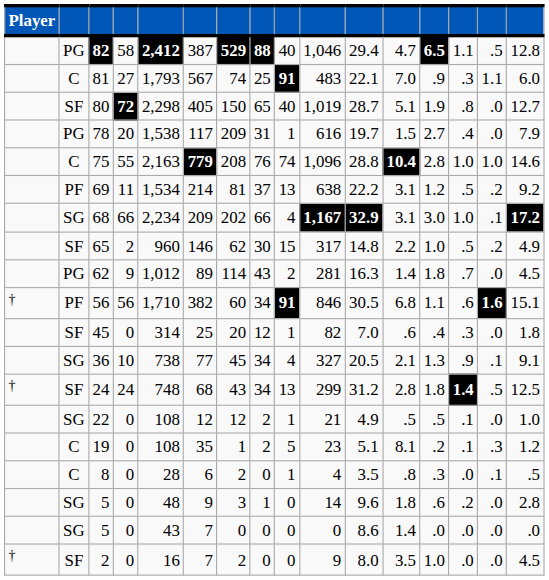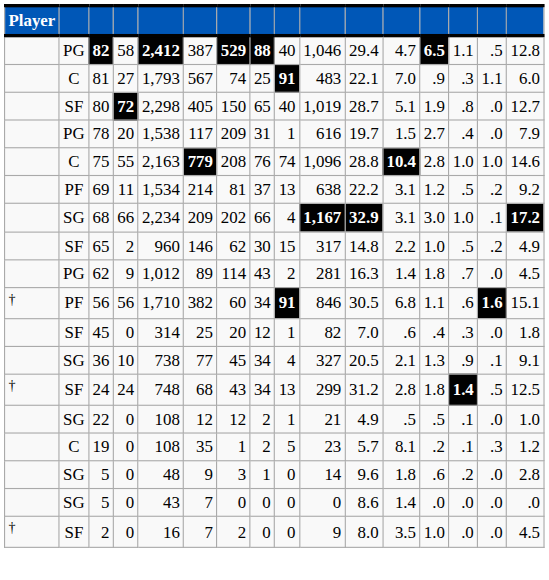 <table class="wikitable sortable" style="font-size: 95%; text-align:right;">
 <tr>
 <th style="background:#0057B7; color:#FFFFFF; border-top:#010101 3px solid; border-bottom:#010101 3px solid;">Player</th>
 <th style="background:#0057B7; color:#FFFFFF; border-top:#010101 3px solid; border-bottom:#010101 3px solid;"></th>
 <th style="background:#0057B7; color:#FFFFFF; border-top:#010101 3px solid; border-bottom:#010101 3px solid;"></th>
 <th style="background:#0057B7; color:#FFFFFF; border-top:#010101 3px solid; border-bottom:#010101 3px solid;"></th>
 <th style="background:#0057B7; color:#FFFFFF; border-top:#010101 3px solid; border-bottom:#010101 3px solid;"></th>
 <th style="background:#0057B7; color:#FFFFFF; border-top:#010101 3px solid; border-bottom:#010101 3px solid;"></th>
 <th style="background:#0057B7; color:#FFFFFF; border-top:#010101 3px solid; border-bottom:#010101 3px solid;"></th>
 <th style="background:#0057B7; color:#FFFFFF; border-top:#010101 3px solid; border-bottom:#010101 3px solid;"></th>
 <th style="background:#0057B7; color:#FFFFFF; border-top:#010101 3px solid; border-bottom:#010101 3px solid;"></th>
 <th style="background:#0057B7; color:#FFFFFF; border-top:#010101 3px solid; border-bottom:#010101 3px solid;"></th>
 <th style="background:#0057B7; color:#FFFFFF; border-top:#010101 3px solid; border-bottom:#010101 3px solid;"></th>
 <th style="background:#0057B7; color:#FFFFFF; border-top:#010101 3px solid; border-bottom:#010101 3px solid;"></th>
 <th style="background:#0057B7; color:#FFFFFF; border-top:#010101 3px solid; border-bottom:#010101 3px solid;"></th>
 <th style="background:#0057B7; color:#FFFFFF; border-top:#010101 3px solid; border-bottom:#010101 3px solid;"></th>
 <th style="background:#0057B7; color:#FFFFFF; border-top:#010101 3px solid; border-bottom:#010101 3px solid;"></th>
 <th style="background:#0057B7; color:#FFFFFF; border-top:#010101 3px solid; border-bottom:#010101 3px solid;"></th>
 </tr>
 <tr>
 <td style="text-align:left;"></td>
 <td style="text-align:center;">PG</td>
 <td style="background:#010101; color:#FFFFFF;"><strong>82</strong></td>
 <td>58</td>
 <td style="background:#010101; color:#FFFFFF;"><strong>2,412</strong></td>
 <td>387</td>
 <td style="background:#010101; color:#FFFFFF;"><strong>529</strong></td>
 <td style="background:#010101; color:#FFFFFF;"><strong>88</strong></td>
 <td>40</td>
 <td>1,046</td>
 <td>29.4</td>
 <td>4.7</td>
 <td style="background:#010101; color:#FFFFFF;"><strong>6.5</strong></td>
 <td>1.1</td>
 <td>.5</td>
 <td>12.8</td>
 </tr>
 <tr>
 <td style="text-align:left;"></td>
 <td style="text-align:center;">C</td>
 <td>81</td>
 <td>27</td>
 <td>1,793</td>
 <td>567</td>
 <td>74</td>
 <td>25</td>
 <td style="background:#010101; color:#FFFFFF;"><strong>91</strong></td>
 <td>483</td>
 <td>22.1</td>
 <td>7.0</td>
 <td>.9</td>
 <td>.3</td>
 <td>1.1</td>
 <td>6.0</td>
 </tr>
 <tr>
 <td style="text-align:left;"></td>
 <td style="text-align:center;">SF</td>
 <td>80</td>
 <td style="background:#010101; color:#FFFFFF;"><strong>72</strong></td>
 <td>2,298</td>
 <td>405</td>
 <td>150</td>
 <td>65</td>
 <td>40</td>
 <td>1,019</td>
 <td>28.7</td>
 <td>5.1</td>
 <td>1.9</td>
 <td>.8</td>
 <td>.0</td>
 <td>12.7</td>
 </tr>
 <tr>
 <td style="text-align:left;"></td>
 <td style="text-align:center;">PG</td>
 <td>78</td>
 <td>20</td>
 <td>1,538</td>
 <td>117</td>
 <td>209</td>
 <td>31</td>
 <td>1</td>
 <td>616</td>
 <td>19.7</td>
 <td>1.5</td>
 <td>2.7</td>
 <td>.4</td>
 <td>.0</td>
 <td>7.9</td>
 </tr>
 <tr>
 <td style="text-align:left;"></td>
 <td style="text-align:center;">C</td>
 <td>75</td>
 <td>55</td>
 <td>2,163</td>
 <td style="background:#010101; color:#FFFFFF;"><strong>779</strong></td>
 <td>208</td>
 <td>76</td>
 <td>74</td>
 <td>1,096</td>
 <td>28.8</td>
 <td style="background:#010101; color:#FFFFFF;"><strong>10.4</strong></td>
 <td>2.8</td>
 <td>1.0</td>
 <td>1.0</td>
 <td>14.6</td>
 </tr>
 <tr>
 <td style="text-align:left;"></td>
 <td style="text-align:center;">PF</td>
 <td>69</td>
 <td>11</td>
 <td>1,534</td>
 <td>214</td>
 <td>81</td>
 <td>37</td>
 <td>13</td>
 <td>638</td>
 <td>22.2</td>
 <td>3.1</td>
 <td>1.2</td>
 <td>.5</td>
 <td>.2</td>
 <td>9.2</td>
 </tr>
 <tr>
 <td style="text-align:left;"></td>
 <td style="text-align:center;">SG</td>
 <td>68</td>
 <td>66</td>
 <td>2,234</td>
 <td>209</td>
 <td>202</td>
 <td>66</td>
 <td>4</td>
 <td style="background:#010101; color:#FFFFFF;"><strong>1,167</strong></td>
 <td style="background:#010101; color:#FFFFFF;"><strong>32.9</strong></td>
 <td>3.1</td>
 <td>3.0</td>
 <td>1.0</td>
 <td>.1</td>
 <td style="background:#010101; color:#FFFFFF;"><strong>17.2</strong></td>
 </tr>
 <tr>
 <td style="text-align:left;"></td>
 <td style="text-align:center;">SF</td>
 <td>65</td>
 <td>2</td>
 <td>960</td>
 <td>146</td>
 <td>62</td>
 <td>30</td>
 <td>15</td>
 <td>317</td>
 <td>14.8</td>
 <td>2.2</td>
 <td>1.0</td>
 <td>.5</td>
 <td>.2</td>
 <td>4.9</td>
 </tr>
 <tr>
 <td style="text-align:left;"></td>
 <td style="text-align:center;">PG</td>
 <td>62</td>
 <td>9</td>
 <td>1,012</td>
 <td>89</td>
 <td>114</td>
 <td>43</td>
 <td>2</td>
 <td>281</td>
 <td>16.3</td>
 <td>1.4</td>
 <td>1.8</td>
 <td>.7</td>
 <td>.0</td>
 <td>4.5</td>
 </tr>
 <tr>
 <td style="text-align:left;"><sup>†</sup></td>
 <td style="text-align:center;">PF</td>
 <td>56</td>
 <td>56</td>
 <td>1,710</td>
 <td>382</td>
 <td>60</td>
 <td>34</td>
 <td style="background:#010101; color:#FFFFFF;"><strong>91</strong></td>
 <td>846</td>
 <td>30.5</td>
 <td>6.8</td>
 <td>1.1</td>
 <td>.6</td>
 <td style="background:#010101; color:#FFFFFF;"><strong>1.6</strong></td>
 <td>15.1</td>
 </tr>
 <tr>
 <td style="text-align:left;"></td>
 <td style="text-align:center;">SF</td>
 <td>45</td>
 <td>0</td>
 <td>314</td>
 <td>25</td>
 <td>20</td>
 <td>12</td>
 <td>1</td>
 <td>82</td>
 <td>7.0</td>
 <td>.6</td>
 <td>.4</td>
 <td>.3</td>
 <td>.0</td>
 <td>1.8</td>
 </tr>
 <tr>
 <td style="text-align:left;"></td>
 <td style="text-align:center;">SG</td>
 <td>36</td>
 <td>10</td>
 <td>738</td>
 <td>77</td>
 <td>45</td>
 <td>34</td>
 <td>4</td>
 <td>327</td>
 <td>20.5</td>
 <td>2.1</td>
 <td>1.3</td>
 <td>.9</td>
 <td>.1</td>
 <td>9.1</td>
 </tr>
 <tr>
 <td style="text-align:left;"><sup>†</sup></td>
 <td style="text-align:center;">SF</td>
 <td>24</td>
 <td>24</td>
 <td>748</td>
 <td>68</td>
 <td>43</td>
 <td>34</td>
 <td>13</td>
 <td>299</td>
 <td>31.2</td>
 <td>2.8</td>
 <td>1.8</td>
 <td style="background:#010101; color:#FFFFFF;"><strong>1.4</strong></td>
 <td>.5</td>
 <td>12.5</td>
 </tr>
 <tr>
 <td style="text-align:left;"></td>
 <td style="text-align:center;">SG</td>
 <td>22</td>
 <td>0</td>
 <td>108</td>
 <td>12</td>
 <td>12</td>
 <td>2</td>
 <td>1</td>
 <td>21</td>
 <td>4.9</td>
 <td>.5</td>
 <td>.5</td>
 <td>.1</td>
 <td>.0</td>
 <td>1.0</td>
 </tr>
 <tr>
 <td style="text-align:left;"></td>
 <td style="text-align:center;">C</td>
 <td>19</td>
 <td>0</td>
 <td>108</td>
 <td>35</td>
 <td>1</td>
 <td>2</td>
 <td>5</td>
 <td>23</td>
-<td>5.1</td>
+<td>5.7</td>
 <td>8.1</td>
 <td>.2</td>
 <td>.1</td>
 <td>.3</td>
 <td>1.2</td>
-</tr>
-<tr>
-<td style="text-align:left;"></td>
-<td style="text-align:center;">C</td>
-<td>8</td>
-<td>0</td>
-<td>28</td>
-<td>6</td>
-<td>2</td>
-<td>0</td>
-<td>1</td>
-<td>4</td>
-<td>3.5</td>
-<td>.8</td>
-<td>.3</td>
-<td>.0</td>
-<td>.1</td>
-<td>.5</td>
 </tr>
 <tr>
 <td style="text-align:left;"></td>
 <td style="text-align:center;">SG</td>
 <td>5</td>
 <td>0</td>
 <td>48</td>
 <td>9</td>
 <td>3</td>
 <td>1</td>
 <td>0</td>
 <td>14</td>
 <td>9.6</td>
 <td>1.8</td>
 <td>.6</td>
 <td>.2</td>
 <td>.0</td>
 <td>2.8</td>
 </tr>
 <tr>
 <td style="text-align:left;"></td>
 <td style="text-align:center;">SG</td>
 <td>5</td>
 <td>0</td>
 <td>43</td>
 <td>7</td>
 <td>0</td>
 <td>0</td>
 <td>0</td>
 <td>0</td>
 <td>8.6</td>
 <td>1.4</td>
 <td>.0</td>
 <td>.0</td>
 <td>.0</td>
 <td>.0</td>
 </tr>
 <tr>
 <td style="text-align:left;"><sup>†</sup></td>
 <td style="text-align:center;">SF</td>
 <td>2</td>
 <td>0</td>
 <td>16</td>
 <td>7</td>
 <td>2</td>
 <td>0</td>
 <td>0</td>
 <td>9</td>
 <td>8.0</td>
 <td>3.5</td>
 <td>1.0</td>
 <td>.0</td>
 <td>.0</td>
 <td>4.5</td>
 </tr>
 </table>
